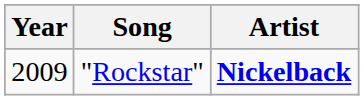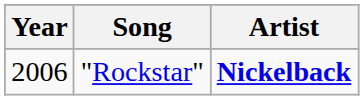 <table class="wikitable sortable">
 <tr>
 <th>Year</th>
 <th>Song</th>
 <th>Artist</th>
 </tr>
 <tr>
-<td>2009</td>
+<td>2006</td>
 <td>"<a href='#'>Rockstar</a>"</td>
 <td><strong><a href='#'>Nickelback</a></strong></td>
 </tr>
 </table>
